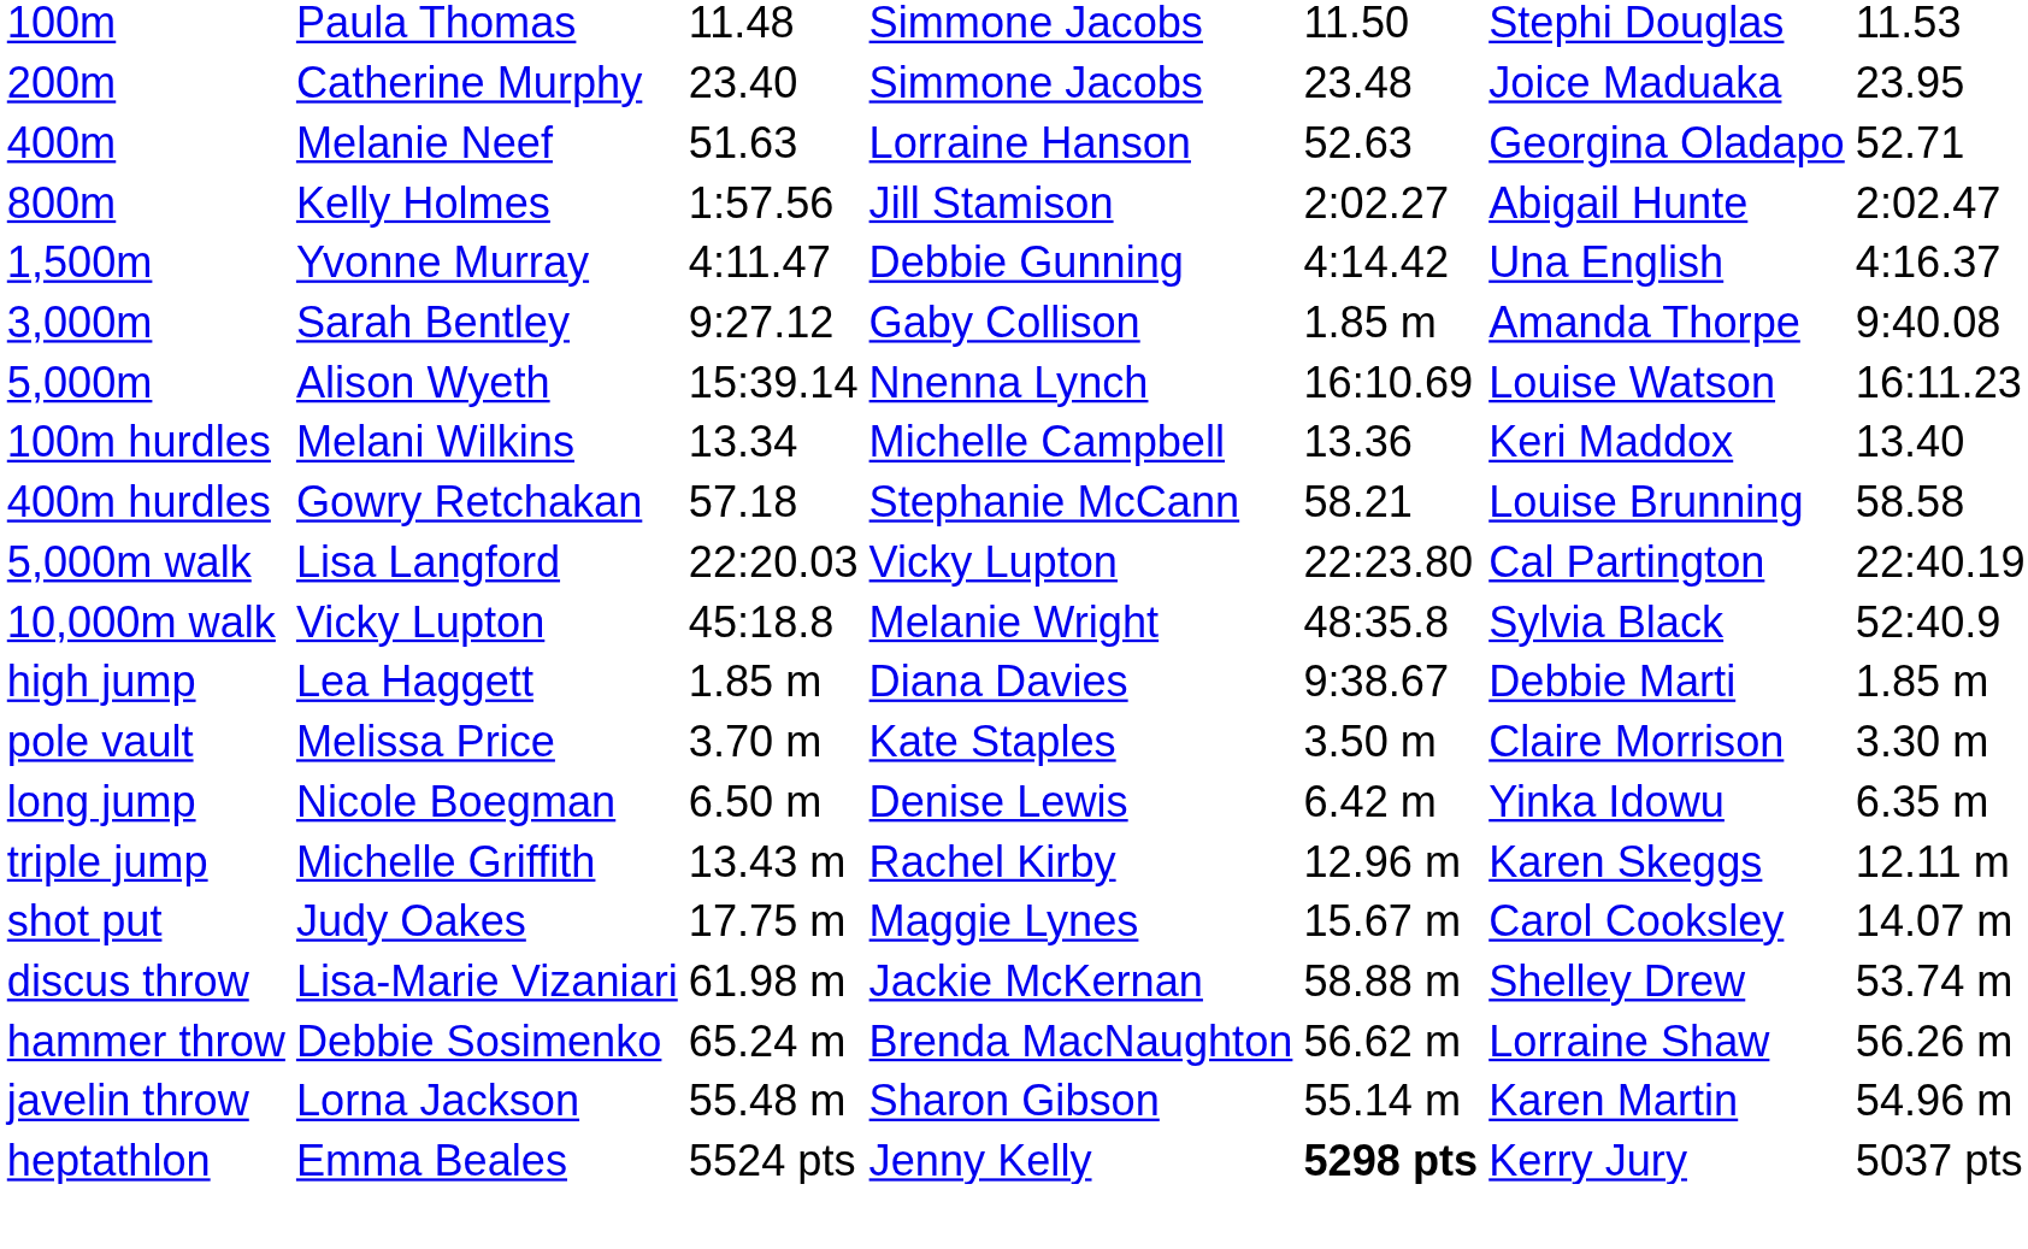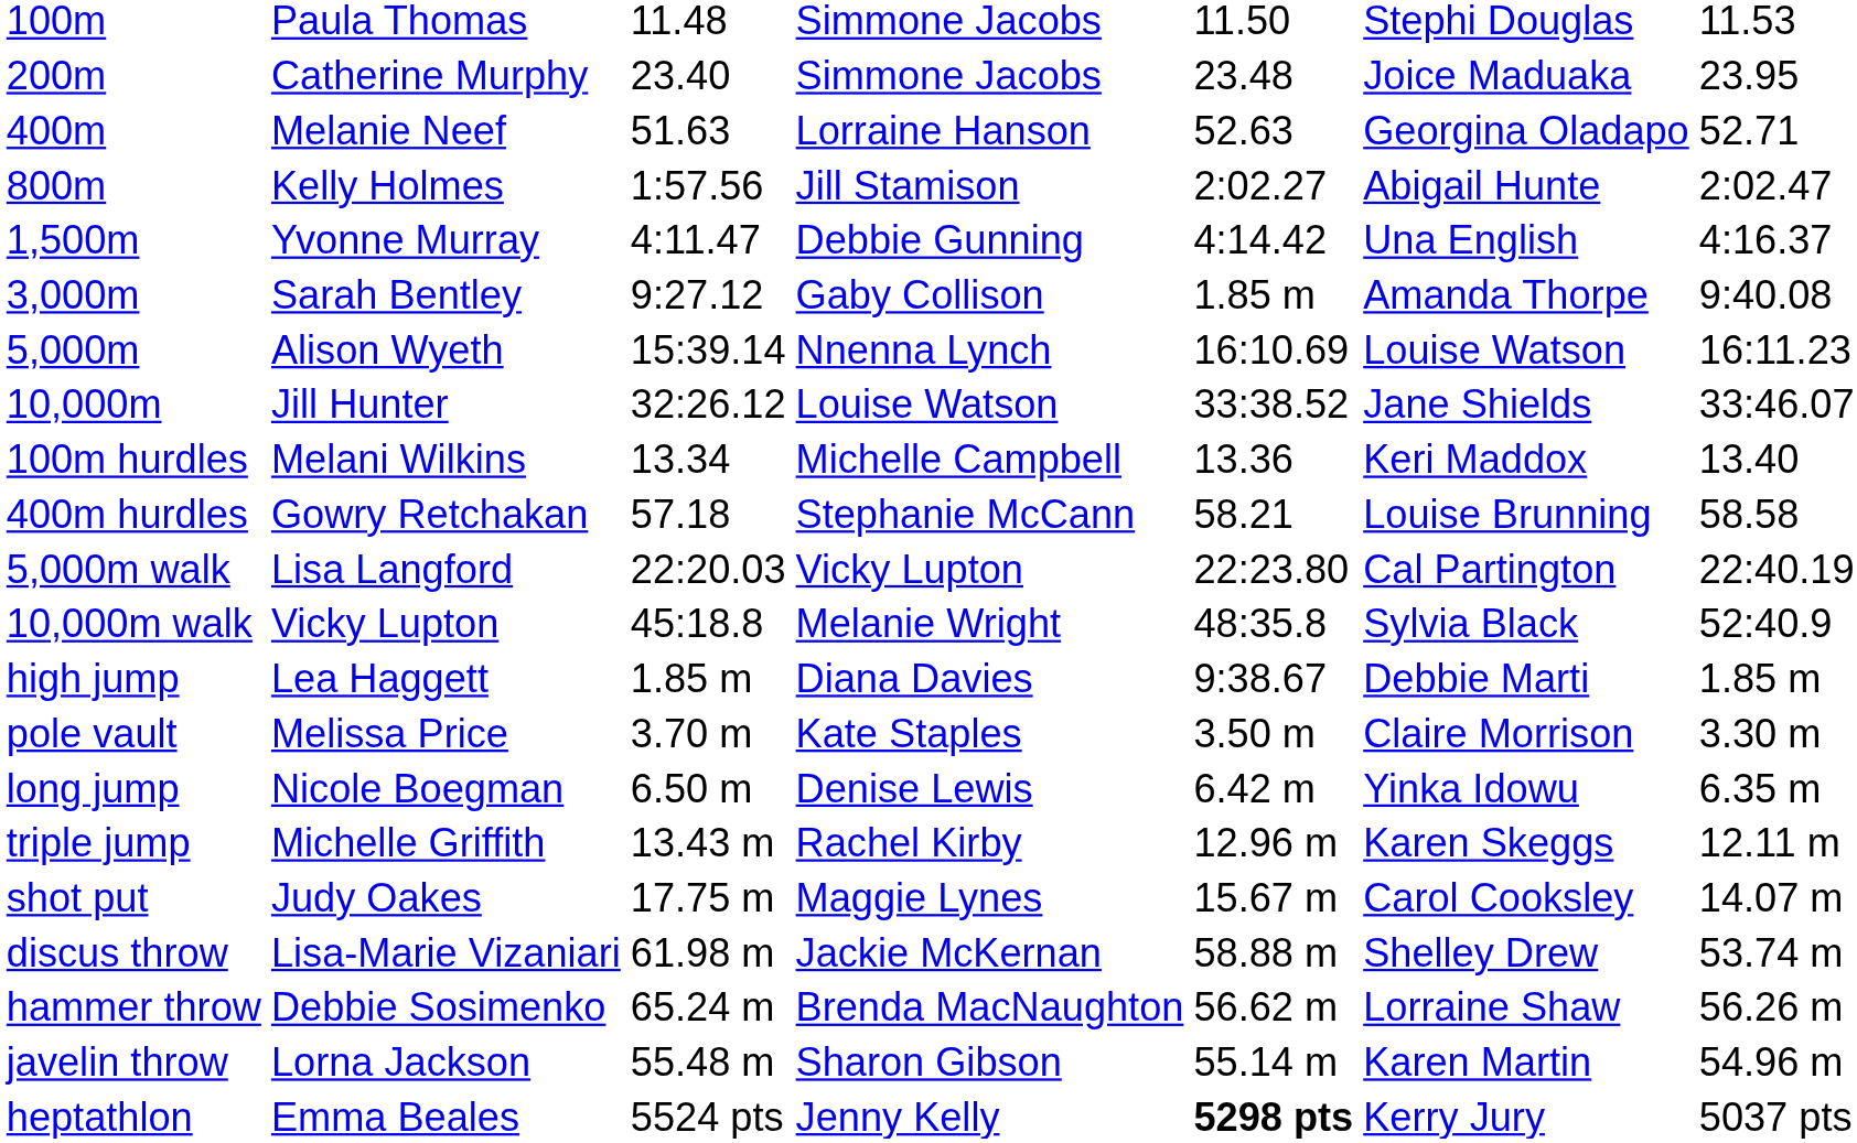 <table>
 <tr>
 <td><a href='#'>100m</a></td>
 <td><a href='#'>Paula Thomas</a></td>
 <td>11.48</td>
 <td><a href='#'>Simmone Jacobs</a></td>
 <td>11.50</td>
 <td><a href='#'>Stephi Douglas</a></td>
 <td>11.53</td>
 </tr>
 <tr>
 <td><a href='#'>200m</a></td>
 <td> <a href='#'>Catherine Murphy</a></td>
 <td>23.40</td>
 <td><a href='#'>Simmone Jacobs</a></td>
 <td>23.48</td>
 <td><a href='#'>Joice Maduaka</a></td>
 <td>23.95</td>
 </tr>
 <tr>
 <td><a href='#'>400m</a></td>
 <td> <a href='#'>Melanie Neef</a></td>
 <td>51.63</td>
 <td><a href='#'>Lorraine Hanson</a></td>
 <td>52.63</td>
 <td><a href='#'>Georgina Oladapo</a></td>
 <td>52.71</td>
 </tr>
 <tr>
 <td><a href='#'>800m</a></td>
 <td><a href='#'>Kelly Holmes</a></td>
 <td>1:57.56</td>
 <td> <a href='#'>Jill Stamison</a></td>
 <td>2:02.27</td>
 <td><a href='#'>Abigail Hunte</a></td>
 <td>2:02.47</td>
 </tr>
 <tr>
 <td><a href='#'>1,500m</a></td>
 <td> <a href='#'>Yvonne Murray</a></td>
 <td>4:11.47</td>
 <td><a href='#'>Debbie Gunning</a></td>
 <td>4:14.42</td>
 <td><a href='#'>Una English</a></td>
 <td>4:16.37</td>
 </tr>
 <tr>
 <td><a href='#'>3,000m</a></td>
 <td><a href='#'>Sarah Bentley</a></td>
 <td>9:27.12</td>
 <td><a href='#'>Gaby Collison</a></td>
 <td>1.85 m</td>
 <td><a href='#'>Amanda Thorpe</a></td>
 <td>9:40.08</td>
 </tr>
 <tr>
 <td><a href='#'>5,000m</a></td>
 <td><a href='#'>Alison Wyeth</a></td>
 <td>15:39.14</td>
 <td> <a href='#'>Nnenna Lynch</a></td>
 <td>16:10.69</td>
 <td><a href='#'>Louise Watson</a></td>
 <td>16:11.23</td>
+</tr>
+<tr>
+<td><a href='#'>10,000m</a></td>
+<td><a href='#'>Jill Hunter</a></td>
+<td>32:26.12</td>
+<td><a href='#'>Louise Watson</a></td>
+<td>33:38.52</td>
+<td><a href='#'>Jane Shields</a></td>
+<td>33:46.07</td>
 </tr>
 <tr>
 <td><a href='#'>100m hurdles</a></td>
 <td><a href='#'>Melani Wilkins</a></td>
 <td>13.34</td>
 <td><a href='#'>Michelle Campbell</a></td>
 <td>13.36</td>
 <td><a href='#'>Keri Maddox</a></td>
 <td>13.40</td>
 </tr>
 <tr>
 <td><a href='#'>400m hurdles</a></td>
 <td><a href='#'>Gowry Retchakan</a></td>
 <td>57.18</td>
 <td><a href='#'>Stephanie McCann</a></td>
 <td>58.21</td>
 <td><a href='#'>Louise Brunning</a></td>
 <td>58.58</td>
 </tr>
 <tr>
 <td><a href='#'>5,000m walk</a></td>
 <td><a href='#'>Lisa Langford</a></td>
 <td>22:20.03</td>
 <td><a href='#'>Vicky Lupton</a></td>
 <td>22:23.80</td>
 <td> <a href='#'>Cal Partington</a></td>
 <td>22:40.19</td>
 </tr>
 <tr>
 <td><a href='#'>10,000m walk</a></td>
 <td><a href='#'>Vicky Lupton</a></td>
 <td>45:18.8</td>
 <td><a href='#'>Melanie Wright</a></td>
 <td>48:35.8</td>
 <td><a href='#'>Sylvia Black</a></td>
 <td>52:40.9</td>
 </tr>
 <tr>
 <td><a href='#'>high jump</a></td>
 <td><a href='#'>Lea Haggett</a></td>
 <td>1.85 m</td>
 <td><a href='#'>Diana Davies</a></td>
 <td>9:38.67</td>
 <td><a href='#'>Debbie Marti</a></td>
 <td>1.85 m</td>
 </tr>
 <tr>
 <td><a href='#'>pole vault</a></td>
 <td> <a href='#'>Melissa Price</a></td>
 <td>3.70 m</td>
 <td><a href='#'>Kate Staples</a></td>
 <td>3.50 m</td>
 <td><a href='#'>Claire Morrison</a></td>
 <td>3.30 m</td>
 </tr>
 <tr>
 <td><a href='#'>long jump</a></td>
 <td> <a href='#'>Nicole Boegman</a></td>
 <td>6.50 m</td>
 <td><a href='#'>Denise Lewis</a></td>
 <td>6.42 m</td>
 <td><a href='#'>Yinka Idowu</a></td>
 <td>6.35 m</td>
 </tr>
 <tr>
 <td><a href='#'>triple jump</a></td>
 <td><a href='#'>Michelle Griffith</a></td>
 <td>13.43 m</td>
 <td><a href='#'>Rachel Kirby</a></td>
 <td>12.96 m</td>
 <td> <a href='#'>Karen Skeggs</a></td>
 <td>12.11 m</td>
 </tr>
 <tr>
 <td><a href='#'>shot put</a></td>
 <td><a href='#'>Judy Oakes</a></td>
 <td>17.75 m</td>
 <td><a href='#'>Maggie Lynes</a></td>
 <td>15.67 m</td>
 <td><a href='#'>Carol Cooksley</a></td>
 <td>14.07 m</td>
 </tr>
 <tr>
 <td><a href='#'>discus throw</a></td>
 <td> <a href='#'>Lisa-Marie Vizaniari</a></td>
 <td>61.98 m</td>
 <td> <a href='#'>Jackie McKernan</a></td>
 <td>58.88 m</td>
 <td><a href='#'>Shelley Drew</a></td>
 <td>53.74 m</td>
 </tr>
 <tr>
 <td><a href='#'>hammer throw</a></td>
 <td> <a href='#'>Debbie Sosimenko</a></td>
 <td>65.24 m</td>
 <td> <a href='#'>Brenda MacNaughton</a></td>
 <td>56.62 m</td>
 <td><a href='#'>Lorraine Shaw</a></td>
 <td>56.26 m</td>
 </tr>
 <tr>
 <td><a href='#'>javelin throw</a></td>
 <td> <a href='#'>Lorna Jackson</a></td>
 <td>55.48 m</td>
 <td><a href='#'>Sharon Gibson</a></td>
 <td>55.14 m</td>
 <td><a href='#'>Karen Martin</a></td>
 <td>54.96 m</td>
 </tr>
 <tr>
 <td><a href='#'>heptathlon</a></td>
 <td><a href='#'>Emma Beales</a></td>
 <td>5524 pts</td>
 <td><a href='#'>Jenny Kelly</a></td>
 <td><strong>5298 pts</strong></td>
 <td><a href='#'>Kerry Jury</a></td>
 <td>5037 pts</td>
 </tr>
 </table>
